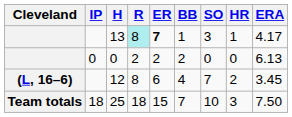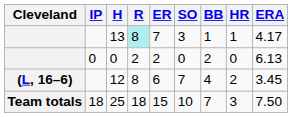 <table class="wikitable sortable plainrowheaders" border="2">
 <tr>
 <th scope="col">Cleveland</th>
 <th scope="col"><a href='#'>IP</a></th>
 <th scope="col"><a href='#'>H</a></th>
 <th scope="col"><a href='#'>R</a></th>
 <th scope="col"><a href='#'>ER</a></th>
+<th scope="col"><a href='#'>SO</a></th>
 <th scope="col"><a href='#'>BB</a></th>
-<th scope="col"><a href='#'>SO</a></th>
 <th scope="col"><a href='#'>HR</a></th>
 <th scope="col"><a href='#'>ERA</a></th>
 </tr>
 <tr>
 <th scope="row"></th>
 <td></td>
 <td>13</td>
 <td style="background: paleturquoise;">8</td>
-<td><strong>7</strong></td>
+<td>7</td>
+<td>3</td>
 <td>1</td>
-<td>3</td>
 <td>1</td>
 <td>4.17</td>
 </tr>
 <tr>
 <th scope="row"></th>
 <td>0</td>
 <td>0</td>
 <td>2</td>
 <td>2</td>
+<td>0</td>
 <td>2</td>
-<td>0</td>
 <td>0</td>
 <td>6.13</td>
 </tr>
 <tr>
 <th scope="row"> (<a href='#'>L</a>, 16–6)</th>
 <td></td>
 <td>12</td>
 <td>8</td>
 <td>6</td>
+<td>7</td>
 <td>4</td>
-<td>7</td>
 <td>2</td>
 <td>3.45</td>
 </tr>
 <tr>
 <th scope="row"><strong>Team totals</strong></th>
 <td>18</td>
 <td>25</td>
 <td>18</td>
 <td>15</td>
+<td>10</td>
 <td>7</td>
-<td>10</td>
 <td>3</td>
 <td>7.50</td>
 </tr>
 </table>
